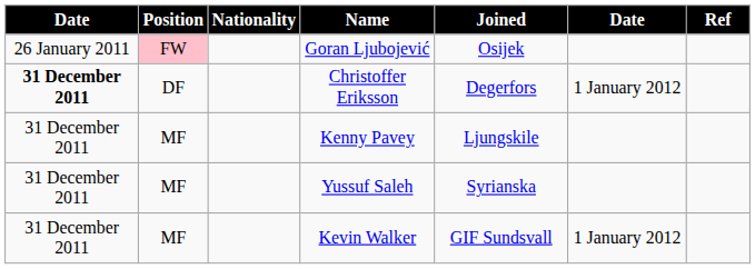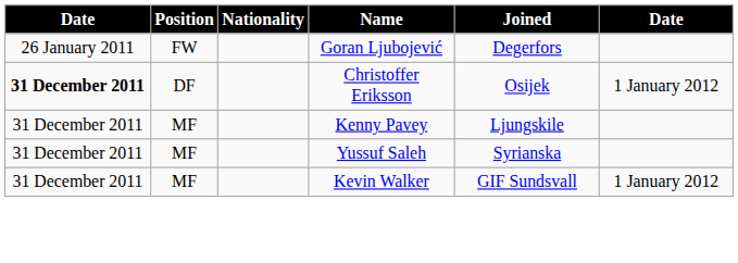 <table class="wikitable"  style="text-align:center; font-size:90%; ">
 <tr>
 <th style="background:#000000; color:white; width:200px;">Date</th>
 <th style="background:#000000; color:white; width:50px;">Position</th>
 <th style="background:#000000; color:white; width:50px;">Nationality</th>
 <th style="background:#000000; color:white; width:200px;">Name</th>
 <th style="background:#000000; color:white; width:200px;">Joined</th>
 <th style="background:#000000; color:white; width:200px;">Date</th>
-<th style="background:#000000; color:white; width:100px;">Ref</th>
 </tr>
 <tr>
 <td>26 January 2011</td>
-<td style="background: pink;">FW</td>
+<td>FW</td>
 <td></td>
 <td><a href='#'>Goran Ljubojević</a></td>
-<td><a href='#'>Osijek</a></td>
-<td></td>
+<td><a href='#'>Degerfors</a></td>
 <td></td>
 </tr>
 <tr>
 <td><strong>31 December 2011</strong></td>
 <td>DF</td>
 <td></td>
 <td><a href='#'>Christoffer Eriksson</a></td>
-<td><a href='#'>Degerfors</a></td>
+<td><a href='#'>Osijek</a></td>
 <td>1 January 2012</td>
-<td></td>
 </tr>
 <tr>
 <td>31 December 2011</td>
 <td>MF</td>
 <td></td>
 <td><a href='#'>Kenny Pavey</a></td>
 <td><a href='#'>Ljungskile</a></td>
-<td></td>
 <td></td>
 </tr>
 <tr>
 <td>31 December 2011</td>
 <td>MF</td>
 <td></td>
 <td><a href='#'>Yussuf Saleh</a></td>
 <td><a href='#'>Syrianska</a></td>
 <td></td>
-<td></td>
 </tr>
 <tr>
 <td>31 December 2011</td>
 <td>MF</td>
 <td></td>
 <td><a href='#'>Kevin Walker</a></td>
 <td><a href='#'>GIF Sundsvall</a></td>
 <td>1 January 2012</td>
-<td></td>
 </tr>
 </table>
